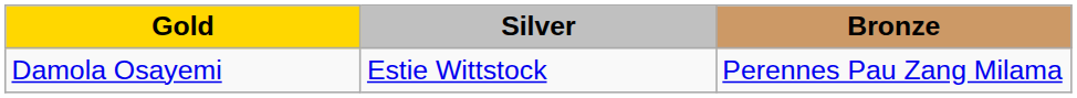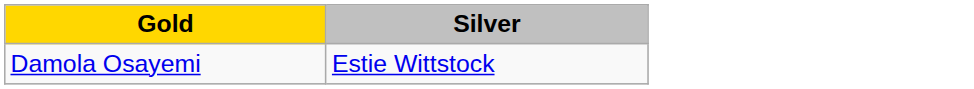 <table class="wikitable" style="text-align:left">
 <tr align="center">
 <td width=200 bgcolor=gold><strong>Gold</strong></td>
 <td width=200 bgcolor=silver><strong>Silver</strong></td>
-<td width=200 bgcolor=CC9966><strong>Bronze</strong></td>
 </tr>
 <tr>
 <td><a href='#'>Damola Osayemi</a><br><em></em></td>
 <td><a href='#'>Estie Wittstock</a><br><em></em></td>
-<td><a href='#'>Perennes Pau Zang Milama</a><br><em></em></td>
 </tr>
 </table>
